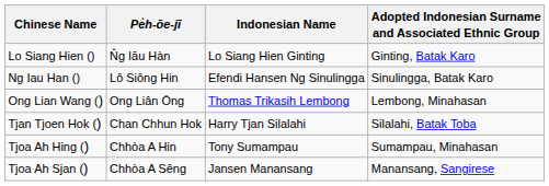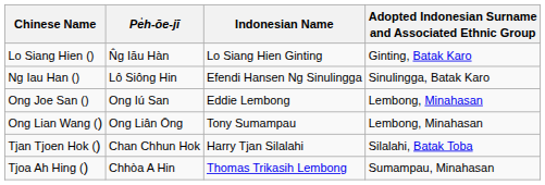 <table class="wikitable">
 <tr>
 <th><small>Chinese Name</small></th>
 <th><em><small>Pe̍h-ōe-jī</small></em></th>
 <th><small>Indonesian Name</small></th>
 <th><small>Adopted Indonesian Surname</small><br><small>and Associated Ethnic Group</small></th>
 </tr>
 <tr>
 <td><small>Lo Siang Hien ()</small></td>
 <td><small>N̂g Iāu Hàn</small></td>
 <td><small>Lo Siang Hien Ginting</small></td>
 <td><small>Ginting, <a href='#'>Batak Karo</a></small></td>
 </tr>
 <tr>
 <td><small>Ng Iau Han ()</small></td>
 <td><small>Lô Siông Hin</small></td>
 <td><small>Efendi Hansen Ng Sinulingga</small></td>
 <td><small>Sinulingga, Batak Karo</small></td>
 </tr>
 <tr>
+<td><small>Ong Joe San ()</small></td>
+<td><small>Ong Iú San</small></td>
+<td><small>Eddie Lembong</small></td>
+<td><small>Lembong, <a href='#'>Minahasan</a></small></td>
+</tr>
+<tr>
 <td><small>Ong Lian Wang (</small>)</td>
 <td><small>Ong Liân Ōng</small></td>
-<td><small><a href='#'>Thomas Trikasih Lembong</a></small></td>
+<td><small>Tony Sumampau</small></td>
 <td><small>Lembong, Minahasan</small></td>
 </tr>
 <tr>
 <td><small>Tjan Tjoen Hok (</small>)</td>
 <td><small>Chan Chhun Hok</small></td>
 <td><small>Harry Tjan Silalahi</small></td>
 <td><small>Silalahi, <a href='#'>Batak Toba</a></small></td>
 </tr>
 <tr>
 <td><small>Tjoa Ah Hing (</small>)</td>
 <td><small>Chhòa A Hin</small></td>
-<td><small>Tony Sumampau</small></td>
+<td><small><a href='#'>Thomas Trikasih Lembong</a></small></td>
 <td><small>Sumampau, Minahasan</small></td>
 </tr>
-<tr>
-<td><small>Tjoa Ah Sjan (</small>)</td>
-<td><small>Chhòa A Sêng</small></td>
-<td><small>Jansen Manansang</small></td>
-<td><small>Manansang, <a href='#'>Sangirese</a></small></td>
-</tr>
 </table>
